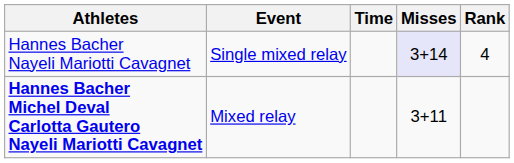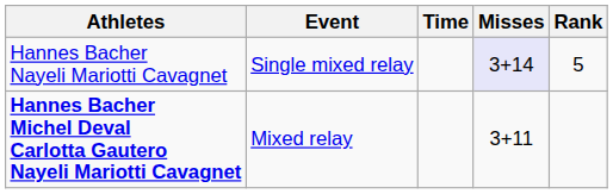 <table class="wikitable" style="font-size:90%">
 <tr>
 <th>Athletes</th>
 <th>Event</th>
 <th>Time</th>
 <th>Misses</th>
 <th>Rank</th>
 </tr>
 <tr align=center>
 <td align=left><a href='#'>Hannes Bacher</a><br><a href='#'>Nayeli Mariotti Cavagnet</a></td>
 <td align=left><a href='#'>Single mixed relay</a></td>
 <td></td>
 <td style="background: lavender;">3+14</td>
-<td>4</td>
+<td>5</td>
 </tr>
 <tr align=center>
 <td align=left><strong><a href='#'>Hannes Bacher</a><br><a href='#'>Michel Deval</a><br><a href='#'>Carlotta Gautero</a><br><a href='#'>Nayeli Mariotti Cavagnet</a></strong></td>
 <td align=left><a href='#'>Mixed relay</a></td>
 <td></td>
 <td>3+11</td>
 <td></td>
 </tr>
 </table>
